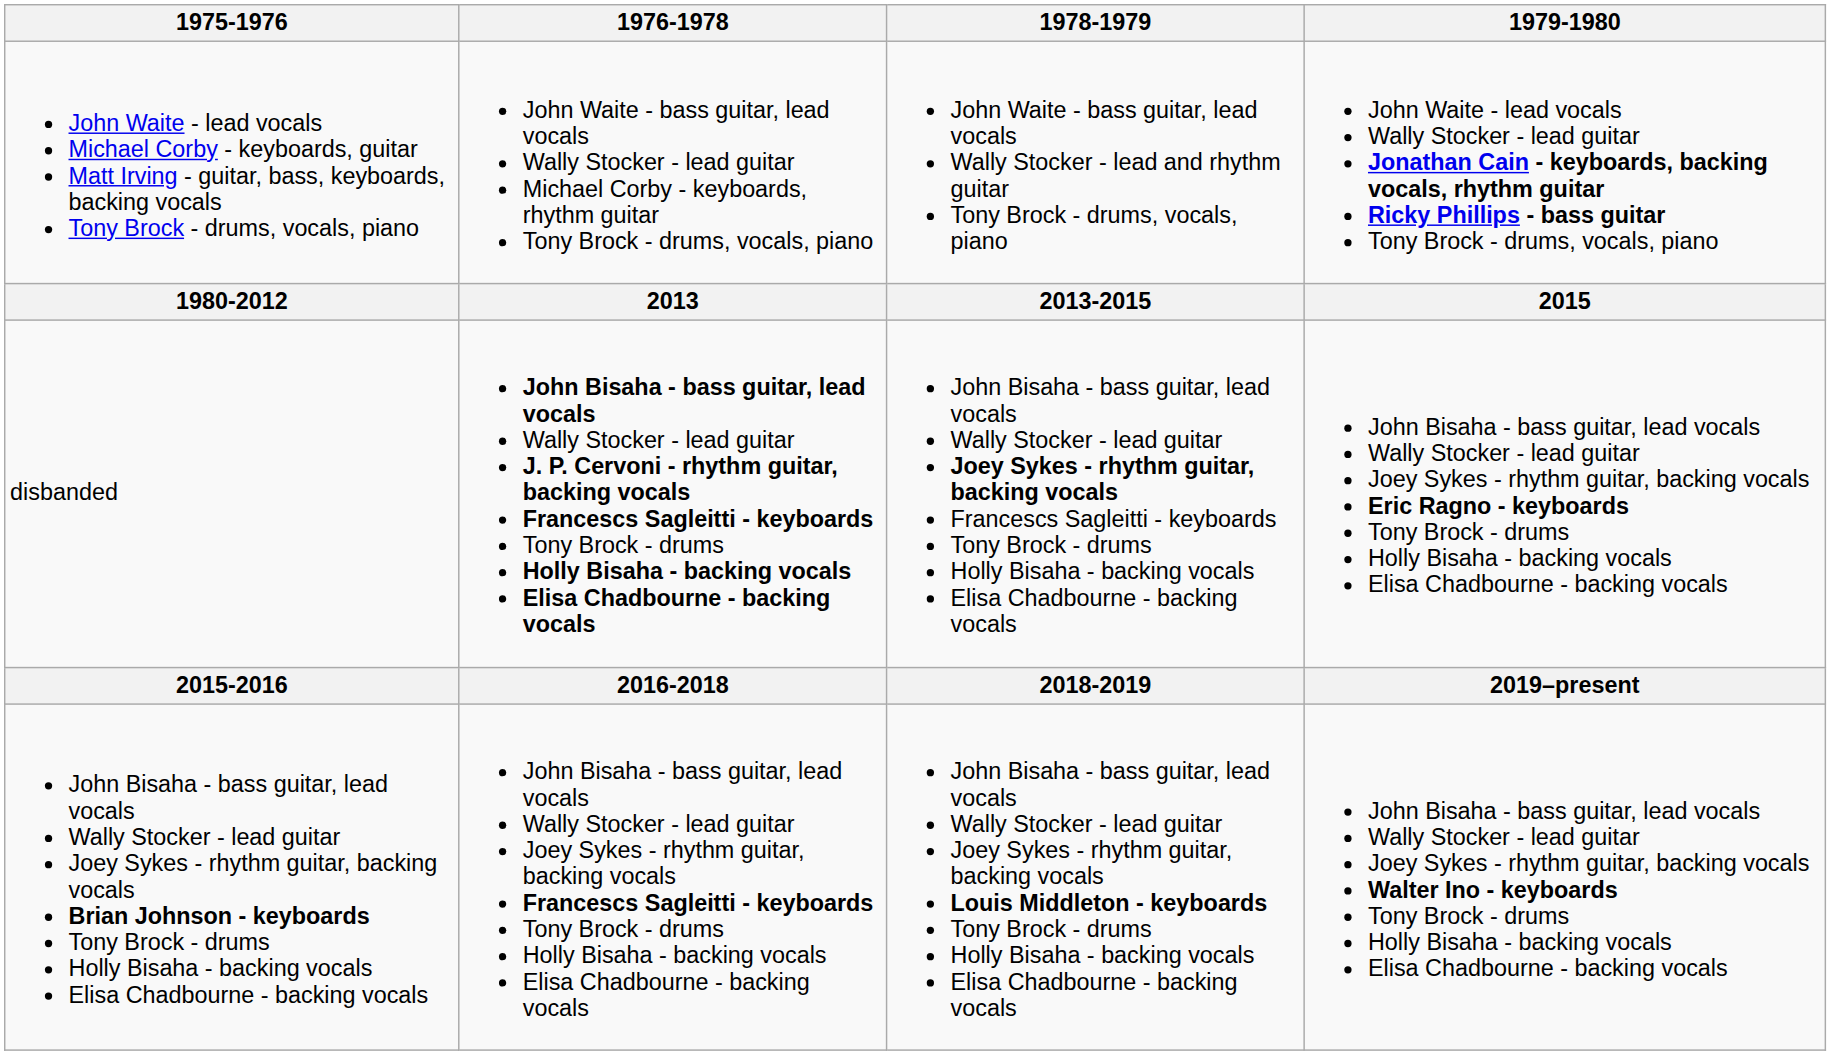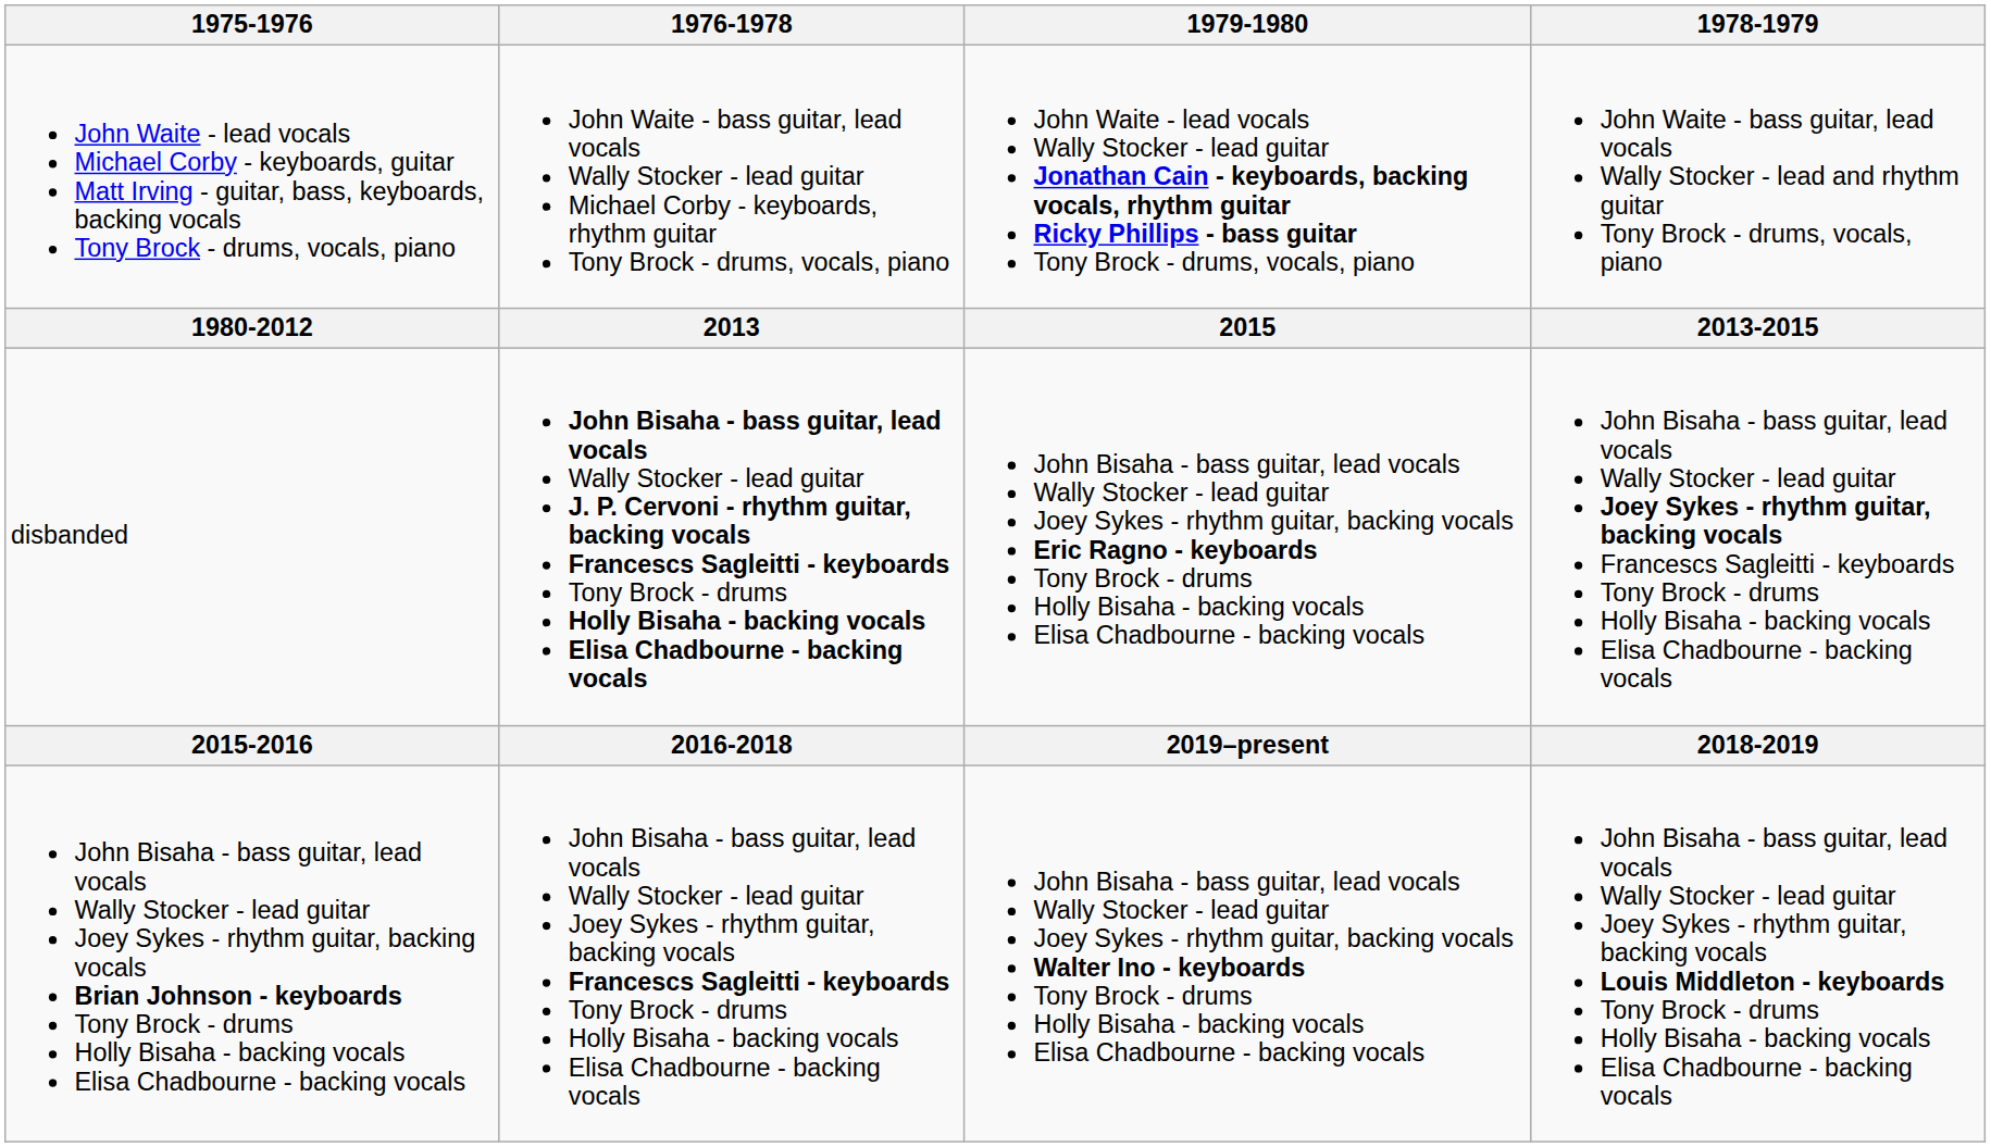 <table class="wikitable">
 <tr>
 <th>1975-1976</th>
 <th>1976-1978</th>
+<th>1979-1980</th>
 <th>1978-1979</th>
-<th>1979-1980</th>
 </tr>
 <tr>
 <td><br><ul><li><a href='#'>John Waite</a> - lead vocals</li><li><a href='#'>Michael Corby</a> - keyboards, guitar</li><li><a href='#'>Matt Irving</a> - guitar, bass, keyboards, backing vocals</li><li><a href='#'>Tony Brock</a> - drums, vocals, piano</li></ul></td>
 <td><br><ul><li>John Waite - bass guitar, lead vocals</li><li>Wally Stocker - lead guitar</li><li>Michael Corby - keyboards, rhythm guitar</li><li>Tony Brock - drums, vocals, piano</li></ul></td>
+<td><br><ul><li>John Waite - lead vocals</li><li>Wally Stocker - lead guitar</li><li><strong><a href='#'>Jonathan Cain</a> - keyboards, backing vocals, rhythm guitar</strong></li><li><strong><a href='#'>Ricky Phillips</a> - bass guitar</strong></li><li>Tony Brock - drums, vocals, piano</li></ul></td>
 <td><br><ul><li>John Waite - bass guitar, lead vocals</li><li>Wally Stocker - lead and rhythm guitar</li><li>Tony Brock - drums, vocals, piano</li></ul></td>
-<td><br><ul><li>John Waite - lead vocals</li><li>Wally Stocker - lead guitar</li><li><strong><a href='#'>Jonathan Cain</a> - keyboards, backing vocals, rhythm guitar</strong></li><li><strong><a href='#'>Ricky Phillips</a> - bass guitar</strong></li><li>Tony Brock - drums, vocals, piano</li></ul></td>
 </tr>
 <tr>
 <th>1980-2012</th>
 <th>2013</th>
+<th>2015</th>
 <th>2013-2015</th>
-<th>2015</th>
 </tr>
 <tr>
 <td>disbanded</td>
 <td><br><ul><li><strong>John Bisaha - bass guitar, lead vocals</strong></li><li>Wally Stocker - lead guitar</li><li><strong>J. P. Cervoni - rhythm guitar, backing vocals</strong></li><li><strong>Francescs Sagleitti - keyboards</strong></li><li>Tony Brock - drums</li><li><strong>Holly Bisaha - backing vocals</strong></li><li><strong>Elisa Chadbourne - backing vocals</strong></li></ul></td>
+<td><br><ul><li>John Bisaha - bass guitar, lead vocals</li><li>Wally Stocker - lead guitar</li><li>Joey Sykes - rhythm guitar, backing vocals</li><li><strong>Eric Ragno - keyboards</strong></li><li>Tony Brock - drums</li><li>Holly Bisaha - backing vocals</li><li>Elisa Chadbourne - backing vocals</li></ul></td>
 <td><br><ul><li>John Bisaha - bass guitar, lead vocals</li><li>Wally Stocker - lead guitar</li><li><strong>Joey Sykes - rhythm guitar, backing vocals</strong></li><li>Francescs Sagleitti - keyboards</li><li>Tony Brock - drums</li><li>Holly Bisaha - backing vocals</li><li>Elisa Chadbourne - backing vocals</li></ul></td>
-<td><br><ul><li>John Bisaha - bass guitar, lead vocals</li><li>Wally Stocker - lead guitar</li><li>Joey Sykes - rhythm guitar, backing vocals</li><li><strong>Eric Ragno - keyboards</strong></li><li>Tony Brock - drums</li><li>Holly Bisaha - backing vocals</li><li>Elisa Chadbourne - backing vocals</li></ul></td>
 </tr>
 <tr>
 <th>2015-2016</th>
 <th>2016-2018</th>
+<th>2019–present</th>
 <th>2018-2019</th>
-<th>2019–present</th>
 </tr>
 <tr>
 <td><br><ul><li>John Bisaha - bass guitar, lead vocals</li><li>Wally Stocker - lead guitar</li><li>Joey Sykes - rhythm guitar, backing vocals</li><li><strong>Brian Johnson - keyboards</strong></li><li>Tony Brock - drums</li><li>Holly Bisaha - backing vocals</li><li>Elisa Chadbourne - backing vocals</li></ul></td>
 <td><br><ul><li>John Bisaha - bass guitar, lead vocals</li><li>Wally Stocker - lead guitar</li><li>Joey Sykes - rhythm guitar, backing vocals</li><li><strong>Francescs Sagleitti - keyboards</strong></li><li>Tony Brock - drums</li><li>Holly Bisaha - backing vocals</li><li>Elisa Chadbourne - backing vocals</li></ul></td>
+<td><br><ul><li>John Bisaha - bass guitar, lead vocals</li><li>Wally Stocker - lead guitar</li><li>Joey Sykes - rhythm guitar, backing vocals</li><li><strong>Walter Ino - keyboards</strong></li><li>Tony Brock - drums</li><li>Holly Bisaha - backing vocals</li><li>Elisa Chadbourne - backing vocals</li></ul></td>
 <td><br><ul><li>John Bisaha - bass guitar, lead vocals</li><li>Wally Stocker - lead guitar</li><li>Joey Sykes - rhythm guitar, backing vocals</li><li><strong>Louis Middleton - keyboards</strong></li><li>Tony Brock - drums</li><li>Holly Bisaha - backing vocals</li><li>Elisa Chadbourne - backing vocals</li></ul></td>
-<td><br><ul><li>John Bisaha - bass guitar, lead vocals</li><li>Wally Stocker - lead guitar</li><li>Joey Sykes - rhythm guitar, backing vocals</li><li><strong>Walter Ino - keyboards</strong></li><li>Tony Brock - drums</li><li>Holly Bisaha - backing vocals</li><li>Elisa Chadbourne - backing vocals</li></ul></td>
 </tr>
 </table>
